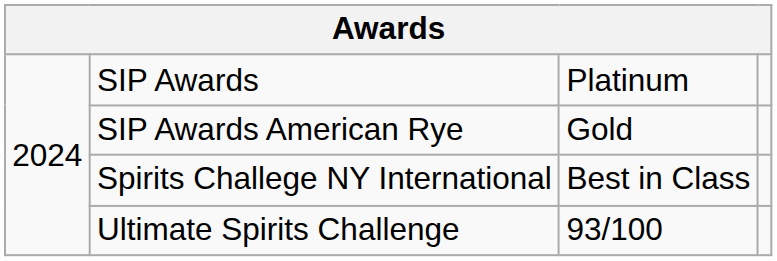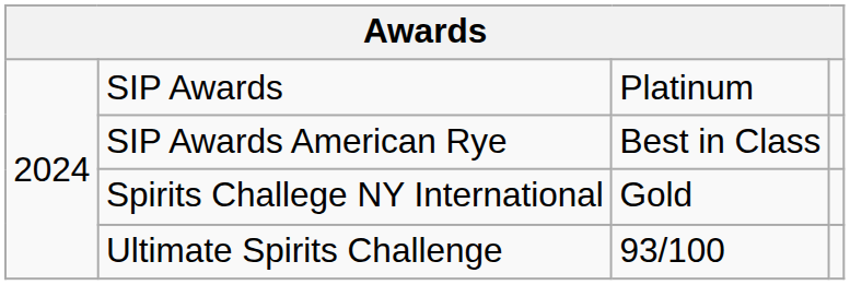 <table class="wikitable">
 <tr>
 <th colspan="4">Awards</th>
 </tr>
 <tr>
 <td rowspan="4">2024</td>
 <td>SIP Awards</td>
 <td> Platinum</td>
 <td></td>
 </tr>
 <tr>
 <td>SIP Awards American Rye</td>
-<td> Gold</td>
+<td> Best in Class</td>
 <td></td>
 </tr>
 <tr>
 <td>Spirits Challege NY International</td>
-<td> Best in Class</td>
+<td> Gold</td>
 <td></td>
 </tr>
 <tr>
 <td>Ultimate Spirits Challenge</td>
 <td> 93/100</td>
 <td></td>
 </tr>
 </table>
